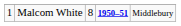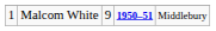 <table class="wikitable">
 <tr>
 </tr>
 <tr>
 <td>1</td>
 <td>Malcom White</td>
-<td>8</td>
+<td>9</td>
 <td style="font-size:80%;"><strong><a href='#'>1950–51</a></strong></td>
 <td style="font-size:80%;">Middlebury</td>
 </tr>
 </table>
